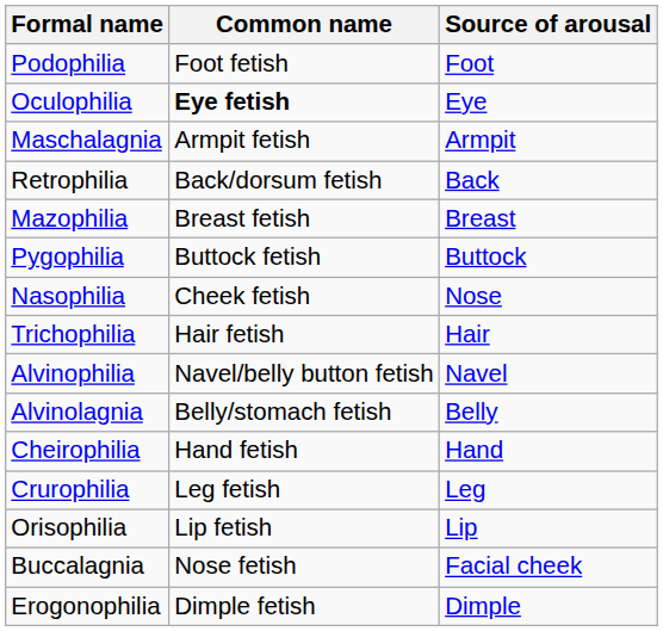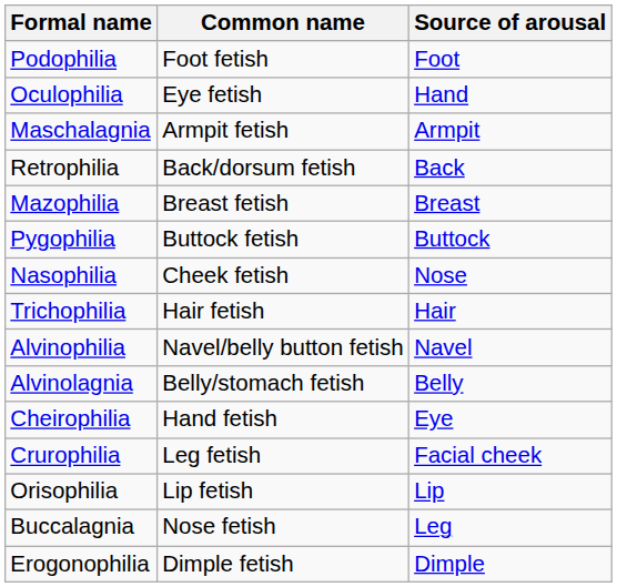 <table class="wikitable">
 <tr>
 <th>Formal name</th>
 <th>Common name</th>
 <th>Source of arousal</th>
 </tr>
 <tr>
 <td><a href='#'>Podophilia</a></td>
 <td>Foot fetish</td>
 <td><a href='#'>Foot</a></td>
 </tr>
 <tr>
 <td><a href='#'>Oculophilia</a></td>
-<td><strong>Eye fetish</strong></td>
-<td><a href='#'>Eye</a></td>
+<td>Eye fetish</td>
+<td><a href='#'>Hand</a></td>
 </tr>
 <tr>
 <td><a href='#'>Maschalagnia</a></td>
 <td>Armpit fetish</td>
 <td><a href='#'>Armpit</a></td>
 </tr>
 <tr>
 <td>Retrophilia</td>
 <td>Back/dorsum fetish</td>
 <td><a href='#'>Back</a></td>
 </tr>
 <tr>
 <td><a href='#'>Mazophilia</a></td>
 <td>Breast fetish</td>
 <td><a href='#'>Breast</a></td>
 </tr>
 <tr>
 <td><a href='#'>Pygophilia</a></td>
 <td>Buttock fetish</td>
 <td><a href='#'>Buttock</a></td>
 </tr>
 <tr>
 <td><a href='#'>Nasophilia</a></td>
 <td>Cheek fetish</td>
 <td><a href='#'>Nose</a></td>
 </tr>
 <tr>
 <td><a href='#'>Trichophilia</a></td>
 <td>Hair fetish</td>
 <td><a href='#'>Hair</a></td>
 </tr>
 <tr>
 <td><a href='#'>Alvinophilia</a></td>
 <td>Navel/belly button fetish</td>
 <td><a href='#'>Navel</a></td>
 </tr>
 <tr>
 <td><a href='#'>Alvinolagnia</a></td>
 <td>Belly/stomach fetish</td>
 <td><a href='#'>Belly</a></td>
 </tr>
 <tr>
 <td><a href='#'>Cheirophilia</a></td>
 <td>Hand fetish</td>
-<td><a href='#'>Hand</a></td>
+<td><a href='#'>Eye</a></td>
 </tr>
 <tr>
 <td><a href='#'>Crurophilia</a></td>
 <td>Leg fetish</td>
-<td><a href='#'>Leg</a></td>
+<td><a href='#'>Facial cheek</a></td>
 </tr>
 <tr>
 <td>Orisophilia</td>
 <td>Lip fetish</td>
 <td><a href='#'>Lip</a></td>
 </tr>
 <tr>
 <td>Buccalagnia</td>
 <td>Nose fetish</td>
-<td><a href='#'>Facial cheek</a></td>
+<td><a href='#'>Leg</a></td>
 </tr>
 <tr>
 <td>Erogonophilia</td>
 <td>Dimple fetish</td>
 <td><a href='#'>Dimple</a></td>
 </tr>
 </table>
